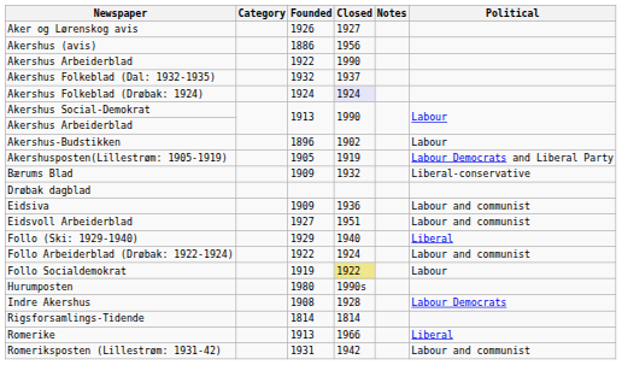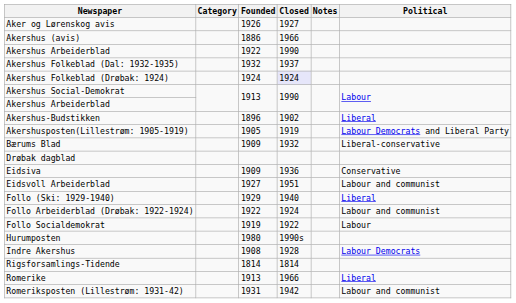 <table class="wikitable sortable">
 <tr>
 <th>Newspaper</th>
 <th>Category</th>
 <th>Founded</th>
 <th>Closed</th>
 <th class="unsortable">Notes</th>
 <th>Political</th>
 </tr>
 <tr>
 <td>Aker og Lørenskog avis</td>
 <td></td>
 <td>1926</td>
 <td>1927</td>
 <td></td>
 <td></td>
 </tr>
 <tr>
 <td>Akershus (avis)</td>
 <td></td>
 <td>1886</td>
-<td>1956</td>
+<td>1966</td>
 <td></td>
 <td></td>
 </tr>
 <tr>
 <td>Akershus Arbeiderblad</td>
 <td></td>
 <td>1922</td>
 <td>1990</td>
 <td></td>
 <td></td>
 </tr>
 <tr>
 <td>Akershus Folkeblad (Dal: 1932-1935)</td>
 <td></td>
 <td>1932</td>
 <td>1937</td>
 <td></td>
 <td></td>
 </tr>
 <tr>
 <td>Akershus Folkeblad (Drøbak: 1924)</td>
 <td></td>
 <td>1924</td>
 <td style="background: lavender;">1924</td>
 <td></td>
 <td></td>
 </tr>
 <tr>
 <td>Akershus Social-Demokrat</td>
 <td rowspan="2"></td>
 <td rowspan="2">1913</td>
 <td rowspan="2">1990</td>
 <td rowspan="2"></td>
 <td rowspan="2"><a href='#'>Labour</a></td>
 </tr>
 <tr>
 <td>Akershus Arbeiderblad</td>
 </tr>
 <tr>
 <td>Akershus-Budstikken</td>
 <td></td>
 <td>1896</td>
 <td>1902</td>
 <td></td>
-<td>Labour</td>
+<td><a href='#'>Liberal</a></td>
 </tr>
 <tr>
 <td>Akershusposten(Lillestrøm: 1905-1919)</td>
 <td></td>
 <td>1905</td>
 <td>1919</td>
 <td></td>
 <td><a href='#'>Labour Democrats</a> and Liberal Party</td>
 </tr>
 <tr>
 <td>Bærums Blad</td>
 <td></td>
 <td>1909</td>
 <td>1932</td>
 <td></td>
 <td>Liberal-conservative</td>
 </tr>
 <tr>
 <td>Drøbak dagblad</td>
 <td></td>
 <td></td>
 <td></td>
 <td></td>
 <td></td>
 </tr>
 <tr>
 <td>Eidsiva</td>
 <td></td>
 <td>1909</td>
 <td>1936</td>
 <td></td>
-<td>Labour and communist</td>
+<td>Conservative</td>
 </tr>
 <tr>
 <td>Eidsvoll Arbeiderblad</td>
 <td></td>
 <td>1927</td>
 <td>1951</td>
 <td></td>
 <td>Labour and communist</td>
 </tr>
 <tr>
 <td>Follo (Ski: 1929-1940)</td>
 <td></td>
 <td>1929</td>
 <td>1940</td>
 <td></td>
 <td><a href='#'>Liberal</a></td>
 </tr>
 <tr>
 <td>Follo Arbeiderblad (Drøbak: 1922-1924)</td>
 <td></td>
 <td>1922</td>
 <td>1924</td>
 <td></td>
 <td>Labour and communist</td>
 </tr>
 <tr>
 <td>Follo Socialdemokrat</td>
 <td></td>
 <td>1919</td>
-<td style="background: khaki;">1922</td>
+<td>1922</td>
 <td></td>
 <td>Labour</td>
 </tr>
 <tr>
 <td>Hurumposten</td>
 <td></td>
 <td>1980</td>
 <td>1990s</td>
 <td></td>
 <td></td>
 </tr>
 <tr>
 <td>Indre Akershus</td>
 <td></td>
 <td>1908</td>
 <td>1928</td>
 <td></td>
 <td><a href='#'>Labour Democrats</a></td>
 </tr>
 <tr>
 <td>Rigsforsamlings-Tidende</td>
 <td></td>
 <td>1814</td>
 <td>1814</td>
 <td></td>
 <td></td>
 </tr>
 <tr>
 <td>Romerike</td>
 <td></td>
 <td>1913</td>
 <td>1966</td>
 <td></td>
 <td><a href='#'>Liberal</a></td>
 </tr>
 <tr>
 <td>Romeriksposten (Lillestrøm: 1931-42)</td>
 <td></td>
 <td>1931</td>
 <td>1942</td>
 <td></td>
 <td>Labour and communist</td>
 </tr>
 </table>
